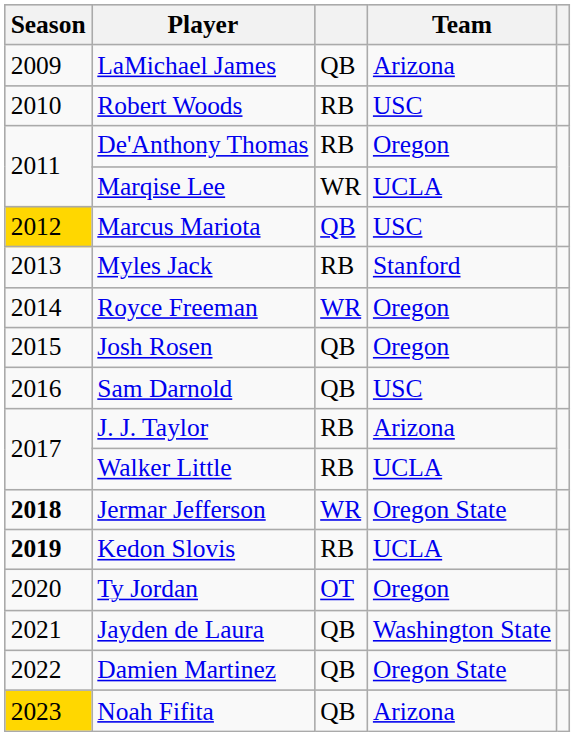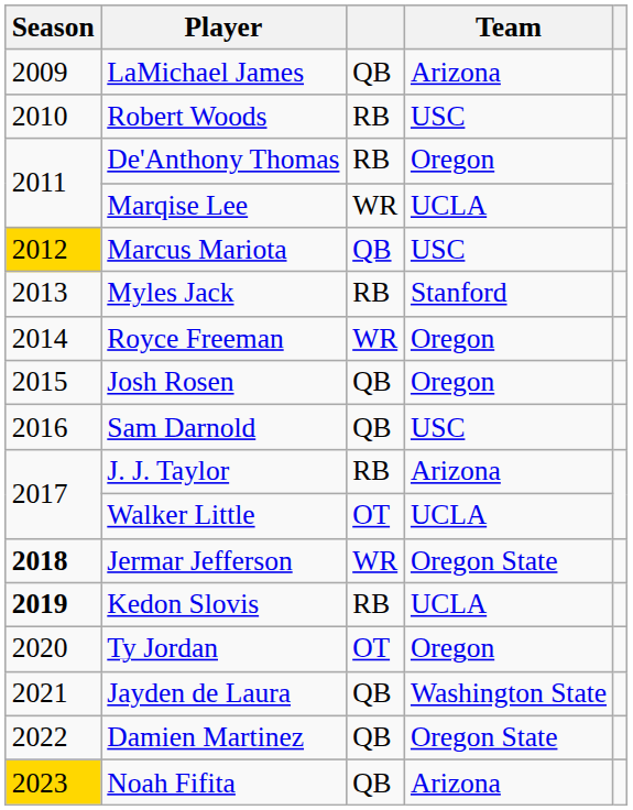 <table class="wikitable sortable">
 <tr>
 <th>Season</th>
 <th>Player</th>
 <th></th>
 <th>Team</th>
 <th></th>
 </tr>
 <tr>
 <td>2009</td>
 <td><a href='#'>LaMichael James</a></td>
 <td>QB</td>
 <td><a href='#'>Arizona</a></td>
 <td></td>
 </tr>
 <tr>
 <td>2010</td>
 <td><a href='#'>Robert Woods</a></td>
 <td>RB</td>
 <td><a href='#'>USC</a></td>
 <td></td>
 </tr>
 <tr>
 <td rowspan="2">2011</td>
 <td><a href='#'>De'Anthony Thomas</a></td>
 <td>RB</td>
 <td><a href='#'>Oregon</a></td>
 <td rowspan="2"></td>
 </tr>
 <tr>
 <td><a href='#'>Marqise Lee</a></td>
 <td>WR</td>
 <td><a href='#'>UCLA</a></td>
 </tr>
 <tr>
 <td style="background: gold;">2012</td>
 <td><a href='#'>Marcus Mariota</a></td>
 <td><a href='#'>QB</a></td>
 <td><a href='#'>USC</a></td>
 <td></td>
 </tr>
 <tr>
 <td>2013</td>
 <td><a href='#'>Myles Jack</a></td>
 <td>RB</td>
 <td><a href='#'>Stanford</a></td>
 <td></td>
 </tr>
 <tr>
 <td>2014</td>
 <td><a href='#'>Royce Freeman</a></td>
 <td><a href='#'>WR</a></td>
 <td><a href='#'>Oregon</a></td>
 <td></td>
 </tr>
 <tr>
 <td>2015</td>
 <td><a href='#'>Josh Rosen</a></td>
 <td>QB</td>
 <td><a href='#'>Oregon</a></td>
 <td></td>
 </tr>
 <tr>
 <td>2016</td>
 <td><a href='#'>Sam Darnold</a></td>
 <td>QB</td>
 <td><a href='#'>USC</a></td>
 <td></td>
 </tr>
 <tr>
 <td rowspan="2">2017</td>
 <td><a href='#'>J. J. Taylor</a></td>
 <td>RB</td>
 <td><a href='#'>Arizona</a></td>
 <td rowspan="2"></td>
 </tr>
 <tr>
 <td><a href='#'>Walker Little</a></td>
-<td>RB</td>
+<td><a href='#'>OT</a></td>
 <td><a href='#'>UCLA</a></td>
 </tr>
 <tr>
 <td><strong>2018</strong></td>
 <td><a href='#'>Jermar Jefferson</a></td>
 <td><a href='#'>WR</a></td>
 <td><a href='#'>Oregon State</a></td>
 <td></td>
 </tr>
 <tr>
 <td><strong>2019</strong></td>
 <td><a href='#'>Kedon Slovis</a></td>
 <td>RB</td>
 <td><a href='#'>UCLA</a></td>
 <td></td>
 </tr>
 <tr>
 <td>2020</td>
 <td><a href='#'>Ty Jordan</a></td>
 <td><a href='#'>OT</a></td>
 <td><a href='#'>Oregon</a></td>
 <td></td>
 </tr>
 <tr>
 <td>2021</td>
 <td><a href='#'>Jayden de Laura</a></td>
 <td>QB</td>
 <td><a href='#'>Washington State</a></td>
 <td></td>
 </tr>
 <tr>
 <td>2022</td>
 <td><a href='#'>Damien Martinez</a></td>
 <td>QB</td>
 <td><a href='#'>Oregon State</a></td>
 <td></td>
 </tr>
 <tr>
 <td style="background: gold;">2023</td>
 <td><a href='#'>Noah Fifita</a></td>
 <td>QB</td>
 <td><a href='#'>Arizona</a></td>
 <td></td>
 </tr>
 </table>
